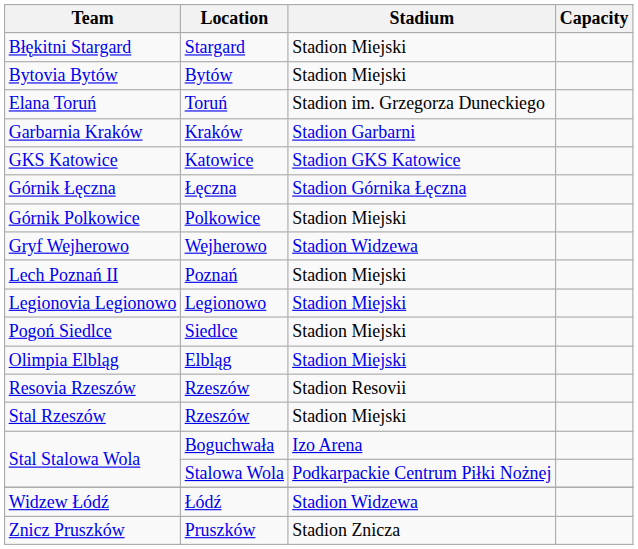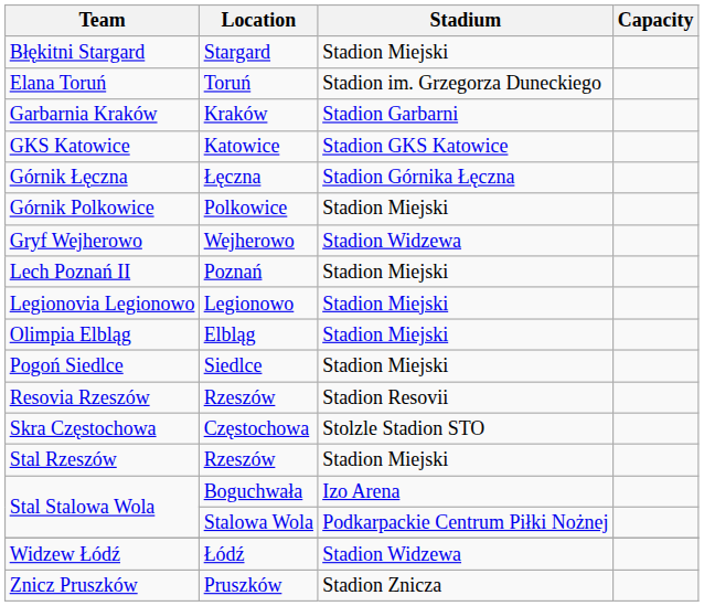 <table class="wikitable sortable">
 <tr>
 <th>Team</th>
 <th>Location</th>
 <th>Stadium</th>
 <th>Capacity</th>
 </tr>
 <tr>
 <td><a href='#'>Błękitni Stargard</a></td>
 <td><a href='#'>Stargard</a></td>
-<td>Stadion Miejski</td>
-<td></td>
-</tr>
-<tr>
-<td><a href='#'>Bytovia Bytów</a></td>
-<td><a href='#'>Bytów</a></td>
 <td>Stadion Miejski</td>
 <td></td>
 </tr>
 <tr>
 <td><a href='#'>Elana Toruń</a></td>
 <td><a href='#'>Toruń</a></td>
 <td>Stadion im. Grzegorza Duneckiego</td>
 <td></td>
 </tr>
 <tr>
 <td><a href='#'>Garbarnia Kraków</a></td>
 <td><a href='#'>Kraków</a></td>
 <td><a href='#'>Stadion Garbarni</a></td>
 <td></td>
 </tr>
 <tr>
 <td><a href='#'>GKS Katowice</a></td>
 <td><a href='#'>Katowice</a></td>
 <td><a href='#'>Stadion GKS Katowice</a></td>
 <td></td>
 </tr>
 <tr>
 <td><a href='#'>Górnik Łęczna</a></td>
 <td><a href='#'>Łęczna</a></td>
 <td><a href='#'>Stadion Górnika Łęczna</a></td>
 <td></td>
 </tr>
 <tr>
 <td><a href='#'>Górnik Polkowice</a></td>
 <td><a href='#'>Polkowice</a></td>
 <td>Stadion Miejski</td>
 <td></td>
 </tr>
 <tr>
 <td><a href='#'>Gryf Wejherowo</a></td>
 <td><a href='#'>Wejherowo</a></td>
 <td><a href='#'>Stadion Widzewa</a></td>
 <td></td>
 </tr>
 <tr>
 <td><a href='#'>Lech Poznań II</a></td>
 <td><a href='#'>Poznań</a></td>
 <td>Stadion Miejski</td>
 <td></td>
 </tr>
 <tr>
 <td><a href='#'>Legionovia Legionowo</a></td>
 <td><a href='#'>Legionowo</a></td>
 <td><a href='#'>Stadion Miejski</a></td>
 <td></td>
 </tr>
 <tr>
+<td><a href='#'>Olimpia Elbląg</a></td>
+<td><a href='#'>Elbląg</a></td>
+<td><a href='#'>Stadion Miejski</a></td>
+<td></td>
+</tr>
+<tr>
 <td><a href='#'>Pogoń Siedlce</a></td>
 <td><a href='#'>Siedlce</a></td>
 <td>Stadion Miejski</td>
 <td></td>
 </tr>
 <tr>
-<td><a href='#'>Olimpia Elbląg</a></td>
-<td><a href='#'>Elbląg</a></td>
-<td><a href='#'>Stadion Miejski</a></td>
+<td><a href='#'>Resovia Rzeszów</a></td>
+<td><a href='#'>Rzeszów</a></td>
+<td>Stadion Resovii</td>
 <td></td>
 </tr>
 <tr>
-<td><a href='#'>Resovia Rzeszów</a></td>
-<td><a href='#'>Rzeszów</a></td>
-<td>Stadion Resovii</td>
+<td><a href='#'>Skra Częstochowa</a></td>
+<td><a href='#'>Częstochowa</a></td>
+<td>Stolzle Stadion STO</td>
 <td></td>
 </tr>
 <tr>
 <td><a href='#'>Stal Rzeszów</a></td>
 <td><a href='#'>Rzeszów</a></td>
 <td>Stadion Miejski</td>
 <td></td>
 </tr>
 <tr>
 <td rowspan="2"><a href='#'>Stal Stalowa Wola</a></td>
 <td><a href='#'>Boguchwała</a></td>
 <td><a href='#'>Izo Arena</a></td>
 <td></td>
 </tr>
 <tr>
 <td><a href='#'>Stalowa Wola</a></td>
 <td><a href='#'>Podkarpackie Centrum Piłki Nożnej</a></td>
 <td></td>
 </tr>
 <tr>
 </tr>
 <tr>
 <td><a href='#'>Widzew Łódź</a></td>
 <td><a href='#'>Łódź</a></td>
 <td><a href='#'>Stadion Widzewa</a></td>
 <td></td>
 </tr>
 <tr>
 <td><a href='#'>Znicz Pruszków</a></td>
 <td><a href='#'>Pruszków</a></td>
 <td>Stadion Znicza</td>
 <td></td>
 </tr>
 </table>
